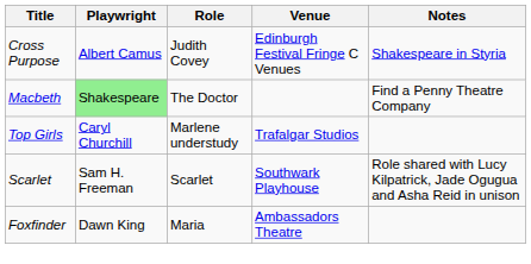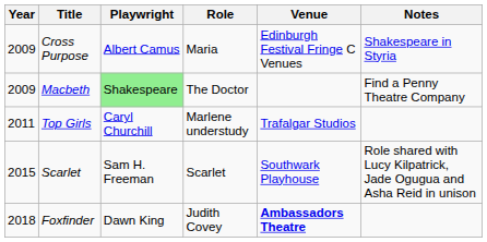 <table class="wikitable sortable">
 <tr>
+<th>Year</th>
 <th>Title</th>
 <th>Playwright</th>
 <th>Role</th>
 <th>Venue</th>
 <th scope="col" class="unsortable">Notes</th>
 </tr>
 <tr>
+<td>2009</td>
 <td><em>Cross Purpose</em></td>
 <td><a href='#'>Albert Camus</a></td>
-<td>Judith Covey</td>
+<td>Maria</td>
 <td><a href='#'>Edinburgh Festival Fringe</a> C Venues</td>
 <td><a href='#'>Shakespeare in Styria</a></td>
 </tr>
 <tr>
+<td>2009</td>
 <td><em><a href='#'>Macbeth</a></em></td>
 <td style="background: lightgreen;">Shakespeare</td>
 <td>The Doctor</td>
 <td></td>
 <td>Find a Penny Theatre Company</td>
 </tr>
 <tr>
+<td>2011</td>
 <td><em><a href='#'>Top Girls</a></em></td>
 <td><a href='#'>Caryl Churchill</a></td>
 <td>Marlene understudy</td>
 <td><a href='#'>Trafalgar Studios</a></td>
 <td></td>
 </tr>
 <tr>
+<td>2015</td>
 <td><em>Scarlet</em></td>
 <td>Sam H. Freeman</td>
 <td>Scarlet</td>
 <td><a href='#'>Southwark Playhouse</a></td>
 <td>Role shared with Lucy Kilpatrick, Jade Ogugua and Asha Reid in unison</td>
 </tr>
 <tr>
+<td>2018</td>
 <td><em>Foxfinder</em></td>
 <td>Dawn King</td>
-<td>Maria</td>
-<td><a href='#'>Ambassadors Theatre</a></td>
+<td>Judith Covey</td>
+<td><strong><a href='#'>Ambassadors Theatre</a></strong></td>
 <td></td>
 </tr>
 </table>
